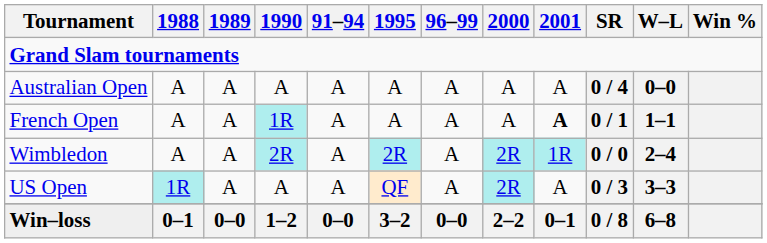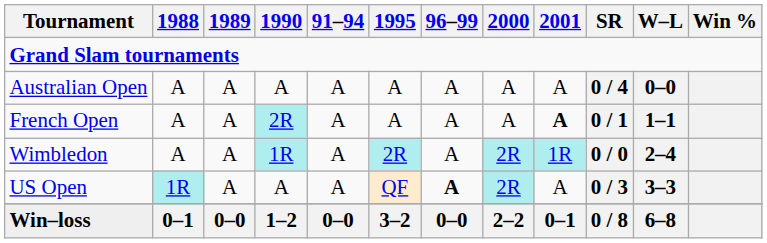 <table class=wikitable style=text-align:center>
 <tr>
 <th>Tournament</th>
 <th><a href='#'>1988</a></th>
 <th><a href='#'>1989</a></th>
 <th><a href='#'>1990</a></th>
 <th><a href='#'>91</a>–<a href='#'>94</a></th>
 <th><a href='#'>1995</a></th>
 <th><a href='#'>96</a>–<a href='#'>99</a></th>
 <th><a href='#'>2000</a></th>
 <th><a href='#'>2001</a></th>
 <th>SR</th>
 <th>W–L</th>
 <th>Win %</th>
 </tr>
 <tr>
 <td colspan=25 style=text-align:left><a href='#'><strong>Grand Slam tournaments</strong></a></td>
 </tr>
 <tr>
 <td align=left><a href='#'>Australian Open</a></td>
 <td>A</td>
 <td>A</td>
 <td>A</td>
 <td>A</td>
 <td>A</td>
 <td>A</td>
 <td>A</td>
 <td>A</td>
 <th>0 / 4</th>
 <th>0–0</th>
 <th></th>
 </tr>
 <tr>
 <td align=left><a href='#'>French Open</a></td>
 <td>A</td>
 <td>A</td>
-<td style=background:#afeeee><a href='#'>1R</a></td>
+<td style=background:#afeeee><a href='#'>2R</a></td>
 <td>A</td>
 <td>A</td>
 <td>A</td>
 <td>A</td>
 <td><strong>A</strong></td>
 <th>0 / 1</th>
 <th>1–1</th>
 <th></th>
 </tr>
 <tr>
 <td align=left><a href='#'>Wimbledon</a></td>
 <td>A</td>
 <td>A</td>
-<td style=background:#afeeee><a href='#'>2R</a></td>
+<td style=background:#afeeee><a href='#'>1R</a></td>
 <td>A</td>
 <td style=background:#afeeee><a href='#'>2R</a></td>
 <td>A</td>
 <td style=background:#afeeee><a href='#'>2R</a></td>
 <td style=background:#afeeee><a href='#'>1R</a></td>
 <th>0 / 0</th>
 <th>2–4</th>
 <th></th>
 </tr>
 <tr>
 <td align=left><a href='#'>US Open</a></td>
 <td style=background:#afeeee><a href='#'>1R</a></td>
 <td>A</td>
 <td>A</td>
 <td>A</td>
 <td style=background:#ffebcd><a href='#'>QF</a></td>
-<td>A</td>
+<td><strong>A</strong></td>
 <td style=background:#afeeee><a href='#'>2R</a></td>
 <td>A</td>
 <th>0 / 3</th>
 <th>3–3</th>
 <th></th>
 </tr>
 <tr>
 </tr>
 <tr style=font-weight:bold;background:#efefef>
 <td style=text-align:left>Win–loss</td>
 <th>0–1</th>
 <th>0–0</th>
 <th>1–2</th>
 <th>0–0</th>
 <th>3–2</th>
 <th>0–0</th>
 <th>2–2</th>
 <th>0–1</th>
 <th>0 / 8</th>
 <th>6–8</th>
 <th></th>
 </tr>
 </table>
